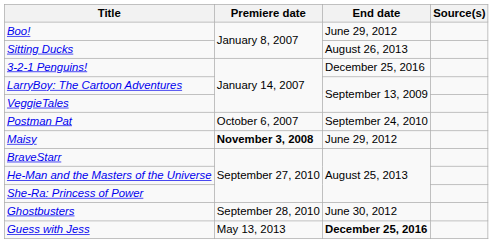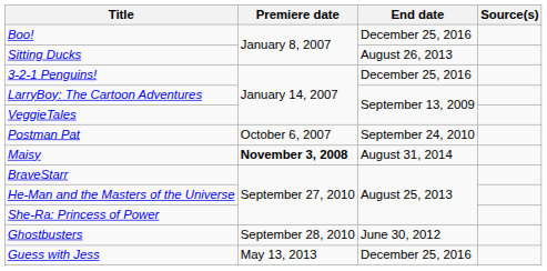 <table class="wikitable sortable">
 <tr>
 <th>Title</th>
 <th>Premiere date</th>
 <th>End date</th>
 <th>Source(s)</th>
 </tr>
 <tr>
 <td><em><a href='#'>Boo!</a></em></td>
 <td rowspan=2>January 8, 2007</td>
-<td>June 29, 2012</td>
+<td>December 25, 2016</td>
 <td></td>
 </tr>
 <tr>
 <td><em><a href='#'>Sitting Ducks</a></em></td>
 <td>August 26, 2013</td>
 <td></td>
 </tr>
 <tr>
 <td><em><a href='#'>3-2-1 Penguins!</a></em></td>
 <td rowspan=3>January 14, 2007</td>
 <td>December 25, 2016</td>
 <td></td>
 </tr>
 <tr>
 <td><em><a href='#'>LarryBoy: The Cartoon Adventures</a></em></td>
 <td rowspan=2>September 13, 2009</td>
 <td></td>
 </tr>
 <tr>
 <td><em><a href='#'>VeggieTales</a></em></td>
 <td></td>
 </tr>
 <tr>
 <td><em><a href='#'>Postman Pat</a></em></td>
 <td>October 6, 2007</td>
 <td>September 24, 2010</td>
 <td></td>
 </tr>
 <tr>
 <td><em><a href='#'>Maisy</a></em></td>
 <td><strong>November 3, 2008</strong></td>
-<td>June 29, 2012</td>
+<td>August 31, 2014</td>
 <td></td>
 </tr>
 <tr>
 <td><em><a href='#'>BraveStarr</a></em></td>
 <td rowspan=3>September 27, 2010</td>
 <td rowspan=3>August 25, 2013</td>
 <td></td>
 </tr>
 <tr>
 <td><em><a href='#'>He-Man and the Masters of the Universe</a></em></td>
 <td></td>
 </tr>
 <tr>
 <td><em><a href='#'>She-Ra: Princess of Power</a></em></td>
 <td></td>
 </tr>
 <tr>
 <td><em><a href='#'>Ghostbusters</a></em></td>
 <td>September 28, 2010</td>
 <td>June 30, 2012</td>
 <td></td>
 </tr>
 <tr>
 <td><em><a href='#'>Guess with Jess</a></em></td>
 <td>May 13, 2013</td>
-<td><strong>December 25, 2016</strong></td>
+<td>December 25, 2016</td>
 <td></td>
 </tr>
 </table>
